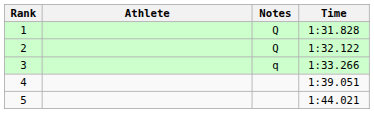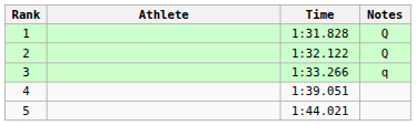 <table class=wikitable style="text-align:center">
 <tr>
 <th width=40>Rank</th>
 <th width=250>Athlete</th>
+<th width=80>Time</th>
 <th width=50>Notes</th>
-<th width=80>Time</th>
 </tr>
 <tr bgcolor="ccffcc">
 <td>1</td>
 <td align=left></td>
+<td>1:31.828</td>
 <td>Q</td>
-<td>1:31.828</td>
 </tr>
 <tr bgcolor="ccffcc">
 <td>2</td>
 <td align=left></td>
+<td>1:32.122</td>
 <td>Q</td>
-<td>1:32.122</td>
 </tr>
 <tr bgcolor="ccffcc">
 <td>3</td>
 <td align=left></td>
+<td>1:33.266</td>
 <td>q</td>
-<td>1:33.266</td>
 </tr>
 <tr>
 <td>4</td>
 <td align=left></td>
+<td>1:39.051</td>
 <td></td>
-<td>1:39.051</td>
 </tr>
 <tr>
 <td>5</td>
 <td align=left></td>
+<td>1:44.021</td>
 <td></td>
-<td>1:44.021</td>
 </tr>
 </table>
